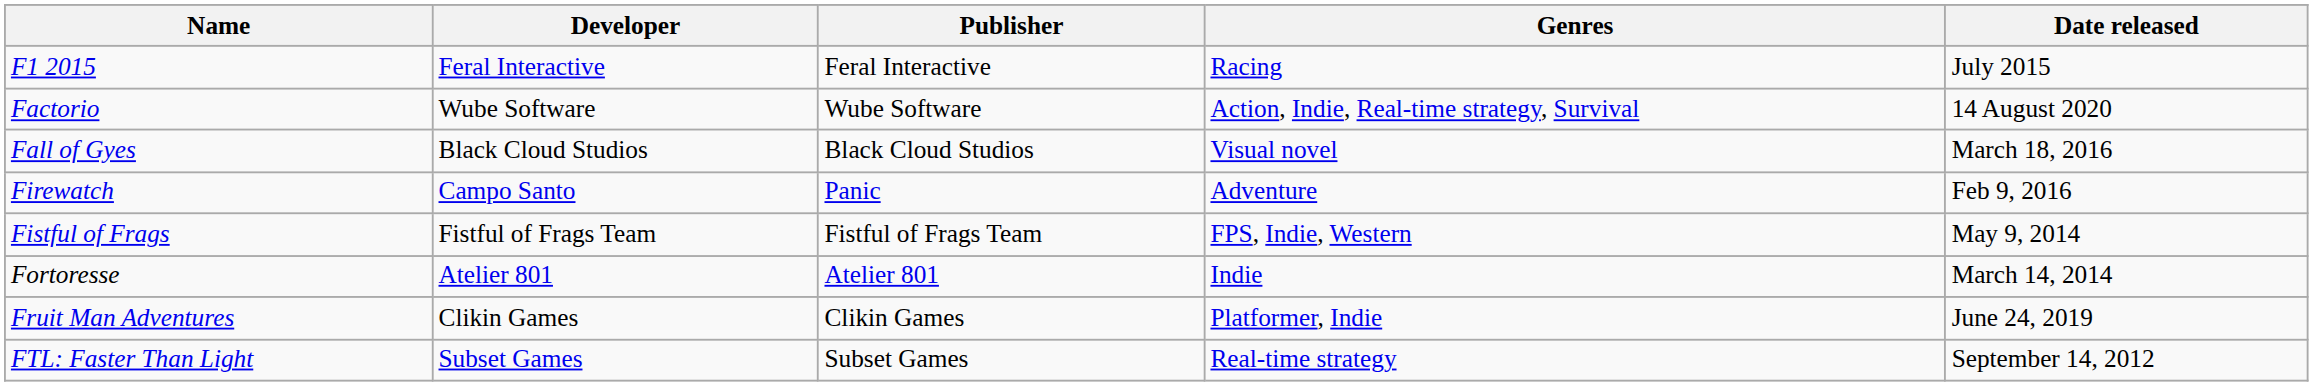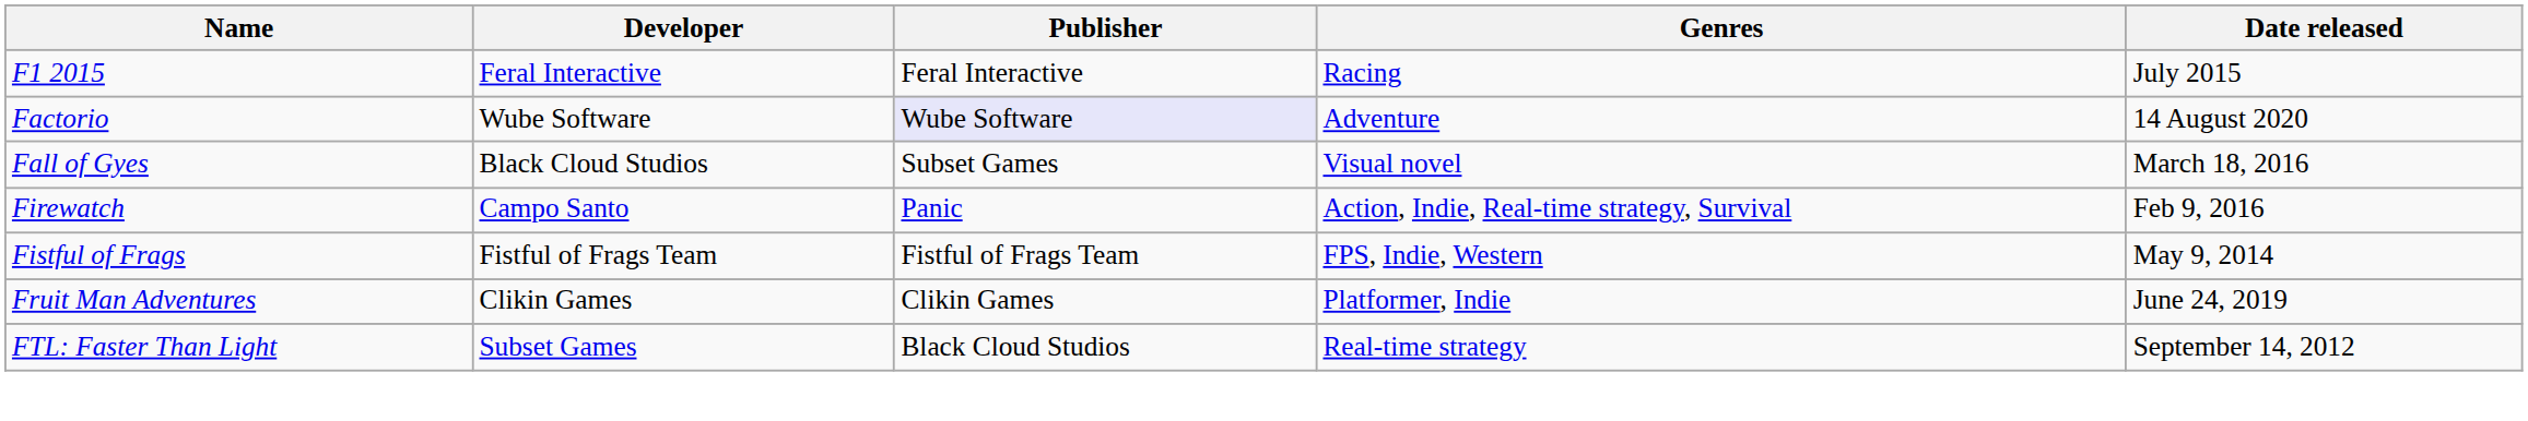 <table class="wikitable sortable" style="font-size:85%; width:98%">
 <tr>
 <th>Name</th>
 <th>Developer</th>
 <th>Publisher</th>
 <th>Genres</th>
 <th>Date released</th>
 </tr>
 <tr>
 <td><em><a href='#'>F1 2015</a></em></td>
 <td><a href='#'>Feral Interactive</a></td>
 <td>Feral Interactive</td>
 <td><a href='#'>Racing</a></td>
 <td>July 2015</td>
 </tr>
 <tr>
 <td><em><a href='#'>Factorio</a></em></td>
 <td>Wube Software</td>
-<td>Wube Software</td>
-<td><a href='#'>Action</a>, <a href='#'>Indie</a>, <a href='#'>Real-time strategy</a>, <a href='#'>Survival</a></td>
+<td style="background: lavender;">Wube Software</td>
+<td><a href='#'>Adventure</a></td>
 <td>14 August 2020</td>
 </tr>
 <tr>
 <td><em><a href='#'>Fall of Gyes</a></em></td>
 <td>Black Cloud Studios</td>
-<td>Black Cloud Studios</td>
+<td>Subset Games</td>
 <td><a href='#'>Visual novel</a></td>
 <td>March 18, 2016</td>
 </tr>
 <tr>
 <td><em><a href='#'>Firewatch</a></em></td>
 <td><a href='#'>Campo Santo</a></td>
 <td><a href='#'>Panic</a></td>
-<td><a href='#'>Adventure</a></td>
+<td><a href='#'>Action</a>, <a href='#'>Indie</a>, <a href='#'>Real-time strategy</a>, <a href='#'>Survival</a></td>
 <td>Feb 9, 2016</td>
 </tr>
 <tr>
 <td><em><a href='#'>Fistful of Frags</a></em></td>
 <td>Fistful of Frags Team</td>
 <td>Fistful of Frags Team</td>
 <td><a href='#'>FPS</a>, <a href='#'>Indie</a>, <a href='#'>Western</a></td>
 <td>May 9, 2014</td>
-</tr>
-<tr>
-<td><em>Fortoresse</em></td>
-<td><a href='#'>Atelier 801</a></td>
-<td><a href='#'>Atelier 801</a></td>
-<td><a href='#'>Indie</a></td>
-<td>March 14, 2014</td>
 </tr>
 <tr>
 <td><em><a href='#'>Fruit Man Adventures</a></em></td>
 <td>Clikin Games</td>
 <td>Clikin Games</td>
 <td><a href='#'>Platformer</a>, <a href='#'>Indie</a></td>
 <td>June 24, 2019</td>
 </tr>
 <tr>
 <td><em><a href='#'>FTL: Faster Than Light</a></em></td>
 <td><a href='#'>Subset Games</a></td>
-<td>Subset Games</td>
+<td>Black Cloud Studios</td>
 <td><a href='#'>Real-time strategy</a></td>
 <td>September 14, 2012</td>
 </tr>
 </table>
